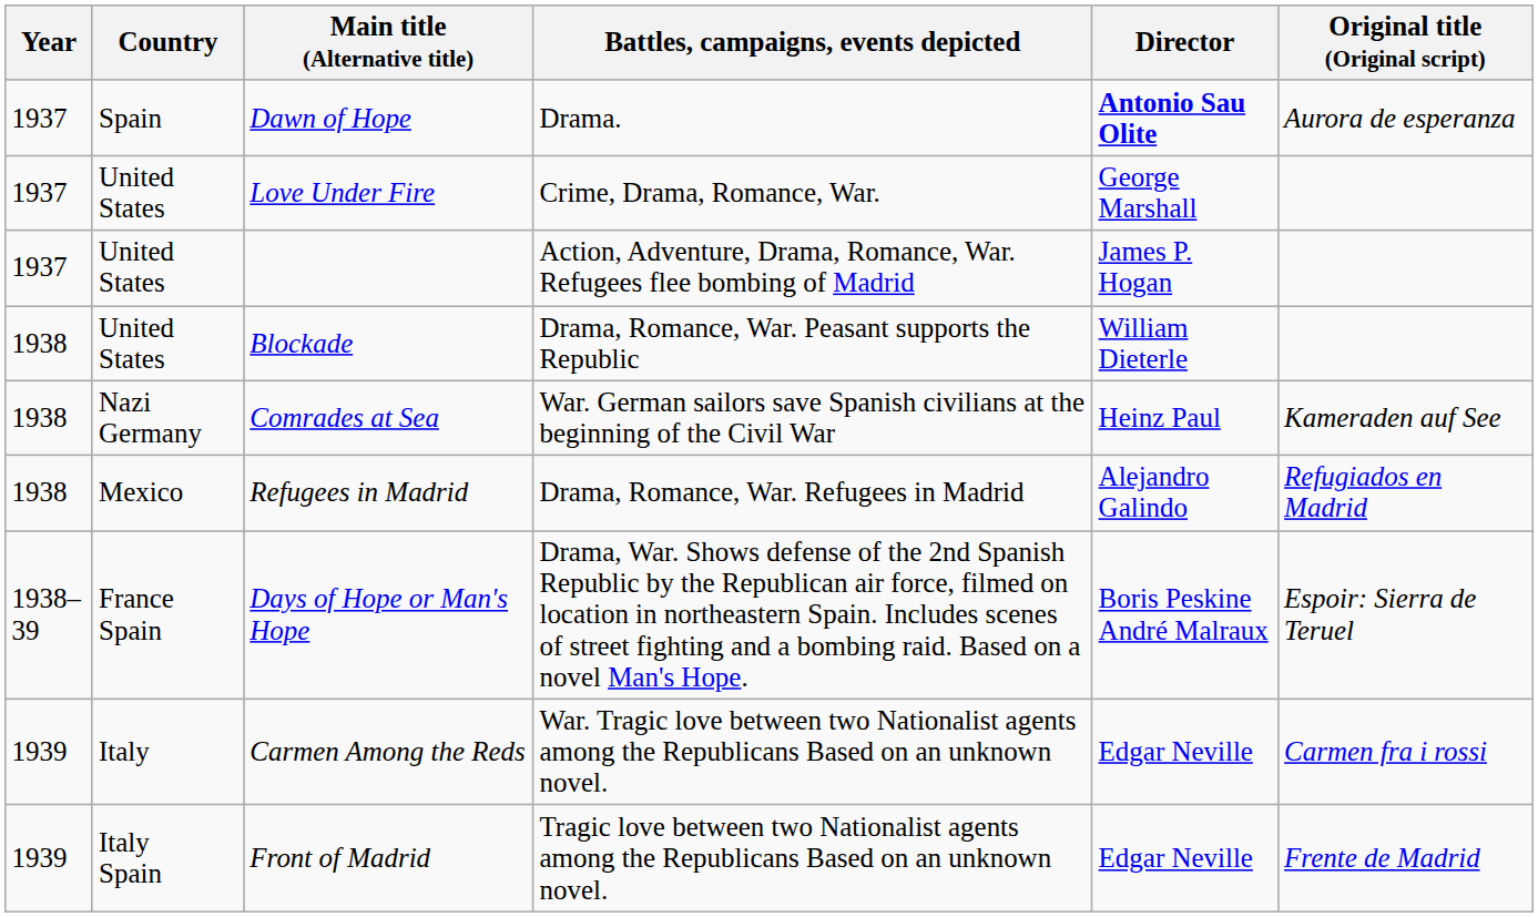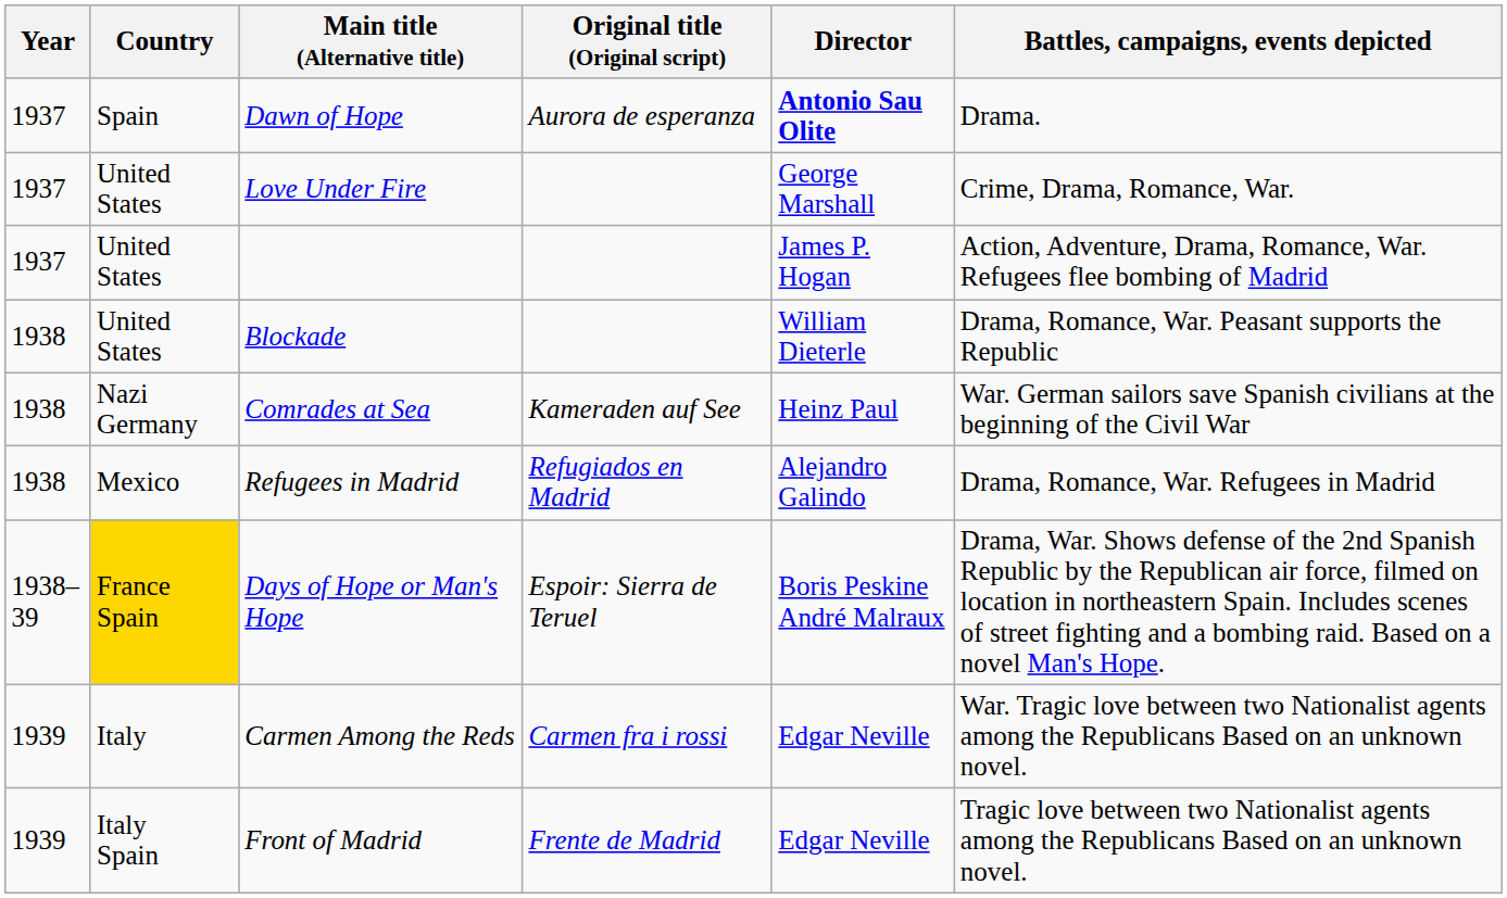 <table class="wikitable sortable" style="width:100%;">
 <tr>
 <th class="unsortable">Year</th>
 <th width= 80>Country</th>
 <th width=160>Main title<br><small>(Alternative title)</small></th>
+<th width=140>Original title<br><small>(Original script)</small></th>
+<th width=100>Director</th>
 <th class="unsortable">Battles, campaigns, events depicted</th>
-<th width=100>Director</th>
-<th width=140>Original title<br><small>(Original script)</small></th>
 </tr>
 <tr>
 <td>1937</td>
 <td>Spain</td>
 <td><em><a href='#'>Dawn of Hope</a></em></td>
+<td><em>Aurora de esperanza</em></td>
+<td><strong><a href='#'>Antonio Sau Olite</a></strong></td>
 <td>Drama.</td>
-<td><strong><a href='#'>Antonio Sau Olite</a></strong></td>
-<td><em>Aurora de esperanza</em></td>
 </tr>
 <tr>
 <td>1937</td>
 <td>United States</td>
 <td><em><a href='#'>Love Under Fire</a></em></td>
+<td></td>
+<td><a href='#'>George Marshall</a></td>
 <td>Crime, Drama, Romance, War.</td>
-<td><a href='#'>George Marshall</a></td>
-<td></td>
 </tr>
 <tr>
 <td>1937</td>
 <td>United States</td>
 <td><em></em></td>
+<td></td>
+<td><a href='#'>James P. Hogan</a></td>
 <td>Action, Adventure, Drama, Romance, War. Refugees flee bombing of <a href='#'>Madrid</a></td>
-<td><a href='#'>James P. Hogan</a></td>
-<td></td>
 </tr>
 <tr>
 <td>1938</td>
 <td>United States</td>
 <td><em><a href='#'>Blockade</a></em></td>
+<td></td>
+<td><a href='#'>William Dieterle</a></td>
 <td>Drama, Romance, War. Peasant supports the Republic</td>
-<td><a href='#'>William Dieterle</a></td>
-<td></td>
 </tr>
 <tr>
 <td>1938</td>
 <td>Nazi Germany</td>
 <td><em><a href='#'>Comrades at Sea</a></em></td>
+<td><em>Kameraden auf See</em></td>
+<td><a href='#'>Heinz Paul</a></td>
 <td>War. German sailors save Spanish civilians at the beginning of the Civil War</td>
-<td><a href='#'>Heinz Paul</a></td>
-<td><em>Kameraden auf See</em></td>
 </tr>
 <tr>
 <td>1938</td>
 <td>Mexico</td>
 <td><em>Refugees in Madrid</em></td>
+<td><em><a href='#'>Refugiados en Madrid</a></em></td>
+<td><a href='#'>Alejandro Galindo</a></td>
 <td>Drama, Romance, War. Refugees in Madrid</td>
-<td><a href='#'>Alejandro Galindo</a></td>
-<td><em><a href='#'>Refugiados en Madrid</a></em></td>
 </tr>
 <tr>
 <td>1938–39</td>
-<td>France<br>Spain</td>
+<td style="background: gold;">France<br>Spain</td>
 <td><em><a href='#'>Days of Hope or Man's Hope</a></em></td>
+<td><em>Espoir: Sierra de Teruel</em></td>
+<td><a href='#'>Boris Peskine</a> <br> <a href='#'>André Malraux</a></td>
 <td>Drama, War. Shows defense of the 2nd Spanish Republic by the Republican air force, filmed on location in northeastern Spain. Includes scenes of street fighting and a bombing raid. Based on a novel <a href='#'>Man's Hope</a>.</td>
-<td><a href='#'>Boris Peskine</a> <br> <a href='#'>André Malraux</a></td>
-<td><em>Espoir: Sierra de Teruel</em></td>
 </tr>
 <tr>
 <td>1939</td>
 <td>Italy</td>
 <td><em>Carmen Among the Reds</em></td>
+<td><em><a href='#'>Carmen fra i rossi</a></em></td>
+<td><a href='#'>Edgar Neville</a></td>
 <td>War. Tragic love between two Nationalist agents among the Republicans Based on an unknown novel.</td>
-<td><a href='#'>Edgar Neville</a></td>
-<td><em><a href='#'>Carmen fra i rossi</a></em></td>
 </tr>
 <tr>
 <td>1939</td>
 <td>Italy<br>Spain</td>
 <td><em>Front of Madrid</em></td>
+<td><em><a href='#'>Frente de Madrid</a></em></td>
+<td><a href='#'>Edgar Neville</a></td>
 <td>Tragic love between two Nationalist agents among the Republicans Based on an unknown novel.</td>
-<td><a href='#'>Edgar Neville</a></td>
-<td><em><a href='#'>Frente de Madrid</a></em></td>
 </tr>
 </table>
